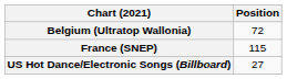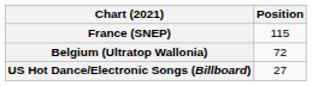 <table class="wikitable sortable plainrowheaders" style="text-align:center">
 <tr>
 <th scope="col">Chart (2021)</th>
 <th scope="col">Position</th>
 </tr>
 <tr>
+<th scope="row">France (SNEP)</th>
+<td>115</td>
+</tr>
+<tr>
 <th scope="row">Belgium (Ultratop Wallonia)</th>
 <td>72</td>
-</tr>
-<tr>
-<th scope="row">France (SNEP)</th>
-<td>115</td>
 </tr>
 <tr>
 <th scope="row">US Hot Dance/Electronic Songs (<em>Billboard</em>)</th>
 <td>27</td>
 </tr>
 </table>
